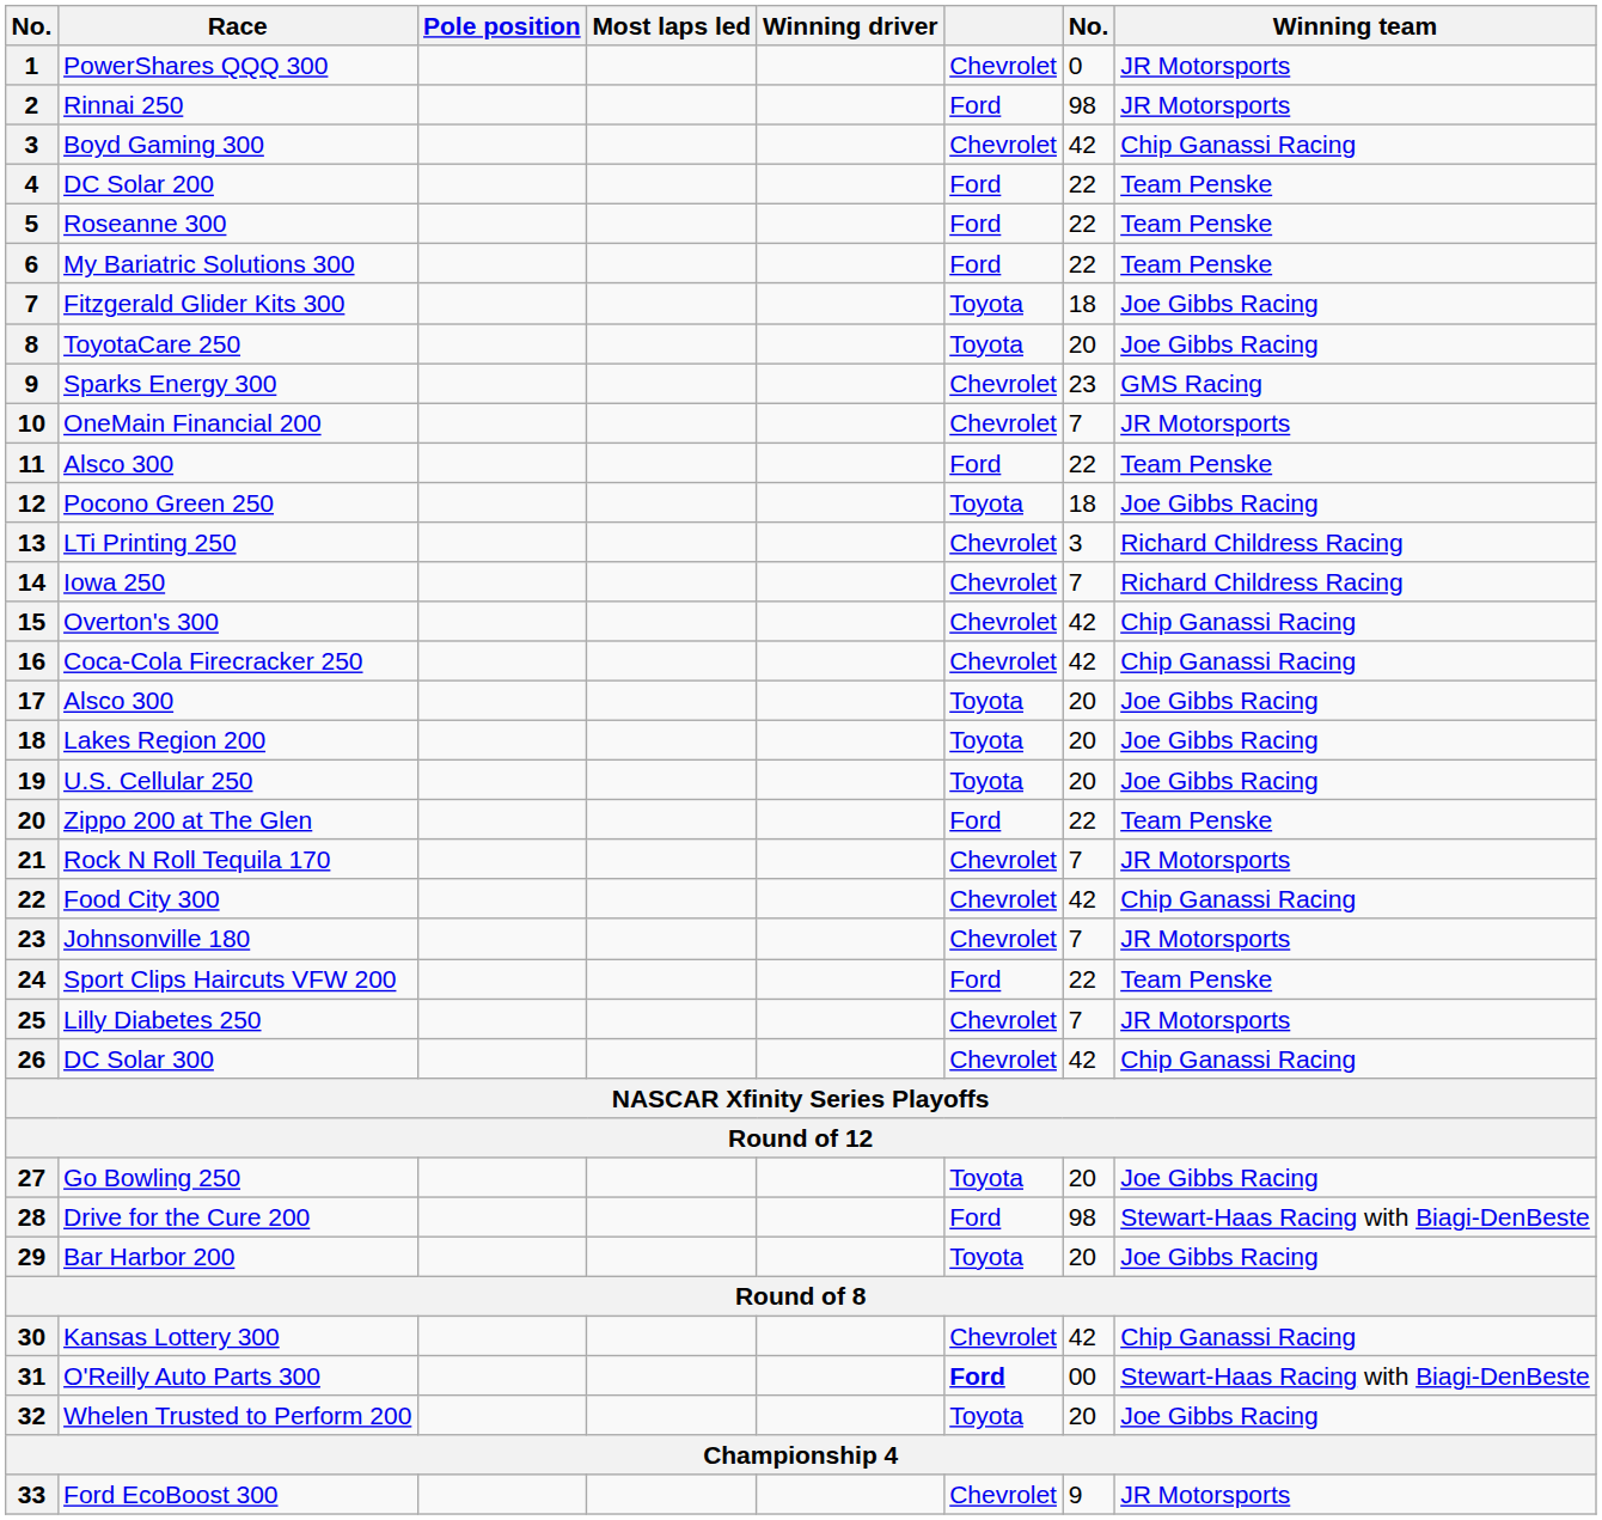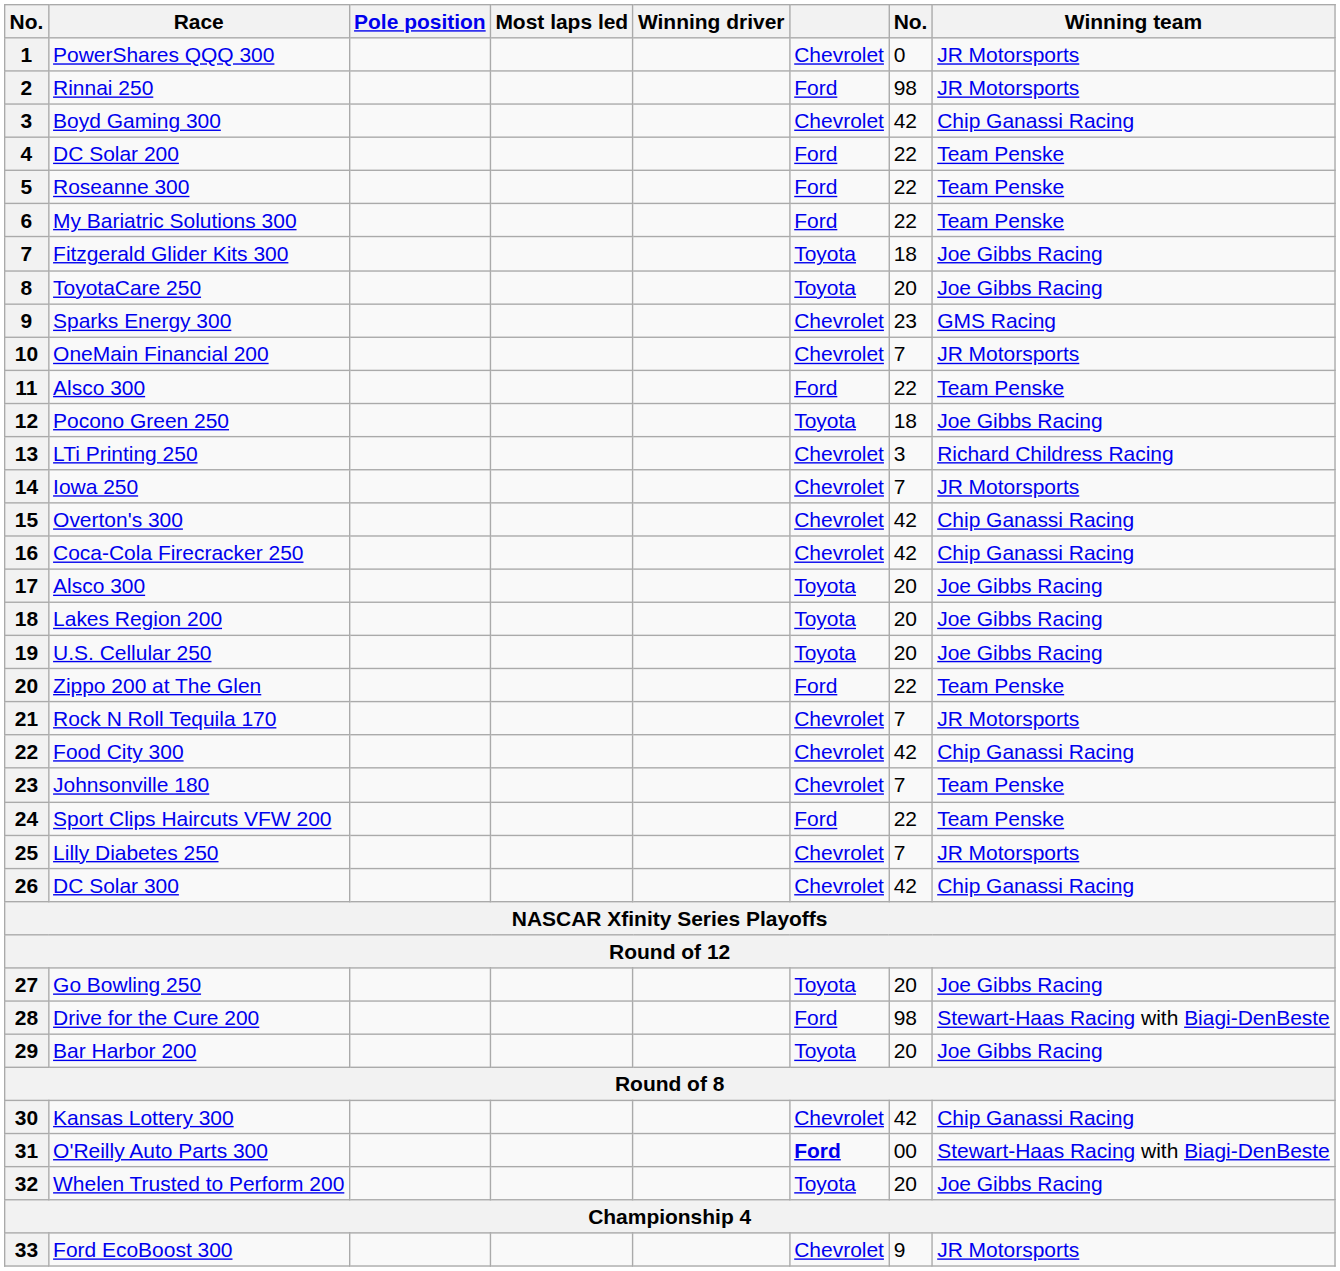 <table class="wikitable sortable" style="font-size:95%">
 <tr>
 <th>No.</th>
 <th>Race</th>
 <th><a href='#'>Pole position</a></th>
 <th>Most laps led</th>
 <th>Winning driver</th>
 <th></th>
 <th>No.</th>
 <th>Winning team</th>
 </tr>
 <tr>
 <th>1</th>
 <td><a href='#'>PowerShares QQQ 300</a></td>
 <td></td>
 <td></td>
 <td></td>
 <td><a href='#'>Chevrolet</a></td>
 <td>0</td>
 <td><a href='#'>JR Motorsports</a></td>
 </tr>
 <tr>
 <th>2</th>
 <td><a href='#'>Rinnai 250</a></td>
 <td></td>
 <td></td>
 <td></td>
 <td><a href='#'>Ford</a></td>
 <td>98</td>
 <td><a href='#'>JR Motorsports</a></td>
 </tr>
 <tr>
 <th>3</th>
 <td><a href='#'>Boyd Gaming 300</a></td>
 <td></td>
 <td></td>
 <td></td>
 <td><a href='#'>Chevrolet</a></td>
 <td>42</td>
 <td><a href='#'>Chip Ganassi Racing</a></td>
 </tr>
 <tr>
 <th>4</th>
 <td><a href='#'>DC Solar 200</a></td>
 <td></td>
 <td></td>
 <td></td>
 <td><a href='#'>Ford</a></td>
 <td>22</td>
 <td><a href='#'>Team Penske</a></td>
 </tr>
 <tr>
 <th>5</th>
 <td><a href='#'>Roseanne 300</a></td>
 <td></td>
 <td></td>
 <td></td>
 <td><a href='#'>Ford</a></td>
 <td>22</td>
 <td><a href='#'>Team Penske</a></td>
 </tr>
 <tr>
 <th>6</th>
 <td><a href='#'>My Bariatric Solutions 300</a></td>
 <td></td>
 <td></td>
 <td></td>
 <td><a href='#'>Ford</a></td>
 <td>22</td>
 <td><a href='#'>Team Penske</a></td>
 </tr>
 <tr>
 <th>7</th>
 <td><a href='#'>Fitzgerald Glider Kits 300</a></td>
 <td></td>
 <td></td>
 <td></td>
 <td><a href='#'>Toyota</a></td>
 <td>18</td>
 <td><a href='#'>Joe Gibbs Racing</a></td>
 </tr>
 <tr>
 <th>8</th>
 <td><a href='#'>ToyotaCare 250</a></td>
 <td></td>
 <td></td>
 <td></td>
 <td><a href='#'>Toyota</a></td>
 <td>20</td>
 <td><a href='#'>Joe Gibbs Racing</a></td>
 </tr>
 <tr>
 <th>9</th>
 <td><a href='#'>Sparks Energy 300</a></td>
 <td></td>
 <td></td>
 <td></td>
 <td><a href='#'>Chevrolet</a></td>
 <td>23</td>
 <td><a href='#'>GMS Racing</a></td>
 </tr>
 <tr>
 <th>10</th>
 <td><a href='#'>OneMain Financial 200</a></td>
 <td></td>
 <td></td>
 <td></td>
 <td><a href='#'>Chevrolet</a></td>
 <td>7</td>
 <td><a href='#'>JR Motorsports</a></td>
 </tr>
 <tr>
 <th>11</th>
 <td><a href='#'>Alsco 300</a></td>
 <td></td>
 <td></td>
 <td></td>
 <td><a href='#'>Ford</a></td>
 <td>22</td>
 <td><a href='#'>Team Penske</a></td>
 </tr>
 <tr>
 <th>12</th>
 <td><a href='#'>Pocono Green 250</a></td>
 <td></td>
 <td></td>
 <td></td>
 <td><a href='#'>Toyota</a></td>
 <td>18</td>
 <td><a href='#'>Joe Gibbs Racing</a></td>
 </tr>
 <tr>
 <th>13</th>
 <td><a href='#'>LTi Printing 250</a></td>
 <td></td>
 <td></td>
 <td></td>
 <td><a href='#'>Chevrolet</a></td>
 <td>3</td>
 <td><a href='#'>Richard Childress Racing</a></td>
 </tr>
 <tr>
 <th>14</th>
 <td><a href='#'>Iowa 250</a></td>
 <td></td>
 <td></td>
 <td></td>
 <td><a href='#'>Chevrolet</a></td>
 <td>7</td>
-<td><a href='#'>Richard Childress Racing</a></td>
+<td><a href='#'>JR Motorsports</a></td>
 </tr>
 <tr>
 <th>15</th>
 <td><a href='#'>Overton's 300</a></td>
 <td></td>
 <td></td>
 <td></td>
 <td><a href='#'>Chevrolet</a></td>
 <td>42</td>
 <td><a href='#'>Chip Ganassi Racing</a></td>
 </tr>
 <tr>
 <th>16</th>
 <td><a href='#'>Coca-Cola Firecracker 250</a></td>
 <td></td>
 <td></td>
 <td></td>
 <td><a href='#'>Chevrolet</a></td>
 <td>42</td>
 <td><a href='#'>Chip Ganassi Racing</a></td>
 </tr>
 <tr>
 <th>17</th>
 <td><a href='#'>Alsco 300</a></td>
 <td></td>
 <td></td>
 <td></td>
 <td><a href='#'>Toyota</a></td>
 <td>20</td>
 <td><a href='#'>Joe Gibbs Racing</a></td>
 </tr>
 <tr>
 <th>18</th>
 <td><a href='#'>Lakes Region 200</a></td>
 <td></td>
 <td></td>
 <td></td>
 <td><a href='#'>Toyota</a></td>
 <td>20</td>
 <td><a href='#'>Joe Gibbs Racing</a></td>
 </tr>
 <tr>
 <th>19</th>
 <td><a href='#'>U.S. Cellular 250</a></td>
 <td></td>
 <td></td>
 <td></td>
 <td><a href='#'>Toyota</a></td>
 <td>20</td>
 <td><a href='#'>Joe Gibbs Racing</a></td>
 </tr>
 <tr>
 <th>20</th>
 <td><a href='#'>Zippo 200 at The Glen</a></td>
 <td></td>
 <td></td>
 <td></td>
 <td><a href='#'>Ford</a></td>
 <td>22</td>
 <td><a href='#'>Team Penske</a></td>
 </tr>
 <tr>
 <th>21</th>
 <td><a href='#'>Rock N Roll Tequila 170</a></td>
 <td></td>
 <td></td>
 <td></td>
 <td><a href='#'>Chevrolet</a></td>
 <td>7</td>
 <td><a href='#'>JR Motorsports</a></td>
 </tr>
 <tr>
 <th>22</th>
 <td><a href='#'>Food City 300</a></td>
 <td></td>
 <td></td>
 <td></td>
 <td><a href='#'>Chevrolet</a></td>
 <td>42</td>
 <td><a href='#'>Chip Ganassi Racing</a></td>
 </tr>
 <tr>
 <th>23</th>
 <td><a href='#'>Johnsonville 180</a></td>
 <td></td>
 <td></td>
 <td></td>
 <td><a href='#'>Chevrolet</a></td>
 <td>7</td>
-<td><a href='#'>JR Motorsports</a></td>
+<td><a href='#'>Team Penske</a></td>
 </tr>
 <tr>
 <th>24</th>
 <td><a href='#'>Sport Clips Haircuts VFW 200</a></td>
 <td></td>
 <td></td>
 <td></td>
 <td><a href='#'>Ford</a></td>
 <td>22</td>
 <td><a href='#'>Team Penske</a></td>
 </tr>
 <tr>
 <th>25</th>
 <td><a href='#'>Lilly Diabetes 250</a></td>
 <td></td>
 <td></td>
 <td></td>
 <td><a href='#'>Chevrolet</a></td>
 <td>7</td>
 <td><a href='#'>JR Motorsports</a></td>
 </tr>
 <tr>
 <th>26</th>
 <td><a href='#'>DC Solar 300</a></td>
 <td></td>
 <td></td>
 <td></td>
 <td><a href='#'>Chevrolet</a></td>
 <td>42</td>
 <td><a href='#'>Chip Ganassi Racing</a></td>
 </tr>
 <tr>
 <th colspan="9">NASCAR Xfinity Series Playoffs</th>
 </tr>
 <tr>
 <th colspan="9">Round of 12</th>
 </tr>
 <tr>
 <th>27</th>
 <td><a href='#'>Go Bowling 250</a></td>
 <td></td>
 <td></td>
 <td></td>
 <td><a href='#'>Toyota</a></td>
 <td>20</td>
 <td><a href='#'>Joe Gibbs Racing</a></td>
 </tr>
 <tr>
 <th>28</th>
 <td><a href='#'>Drive for the Cure 200</a></td>
 <td></td>
 <td></td>
 <td></td>
 <td><a href='#'>Ford</a></td>
 <td>98</td>
 <td><a href='#'>Stewart-Haas Racing</a> with <a href='#'>Biagi-DenBeste</a></td>
 </tr>
 <tr>
 <th>29</th>
 <td><a href='#'>Bar Harbor 200</a></td>
 <td></td>
 <td></td>
 <td></td>
 <td><a href='#'>Toyota</a></td>
 <td>20</td>
 <td><a href='#'>Joe Gibbs Racing</a></td>
 </tr>
 <tr>
 <th colspan="9">Round of 8</th>
 </tr>
 <tr>
 <th>30</th>
 <td><a href='#'>Kansas Lottery 300</a></td>
 <td></td>
 <td></td>
 <td></td>
 <td><a href='#'>Chevrolet</a></td>
 <td>42</td>
 <td><a href='#'>Chip Ganassi Racing</a></td>
 </tr>
 <tr>
 <th>31</th>
 <td><a href='#'>O'Reilly Auto Parts 300</a></td>
 <td></td>
 <td></td>
 <td></td>
 <td><strong><a href='#'>Ford</a></strong></td>
 <td>00</td>
 <td><a href='#'>Stewart-Haas Racing</a> with <a href='#'>Biagi-DenBeste</a></td>
 </tr>
 <tr>
 <th>32</th>
 <td><a href='#'>Whelen Trusted to Perform 200</a></td>
 <td></td>
 <td></td>
 <td></td>
 <td><a href='#'>Toyota</a></td>
 <td>20</td>
 <td><a href='#'>Joe Gibbs Racing</a></td>
 </tr>
 <tr>
 <th colspan="9">Championship 4</th>
 </tr>
 <tr>
 <th>33</th>
 <td><a href='#'>Ford EcoBoost 300</a></td>
 <td></td>
 <td></td>
 <td></td>
 <td><a href='#'>Chevrolet</a></td>
 <td>9</td>
 <td><a href='#'>JR Motorsports</a></td>
 </tr>
 </table>
